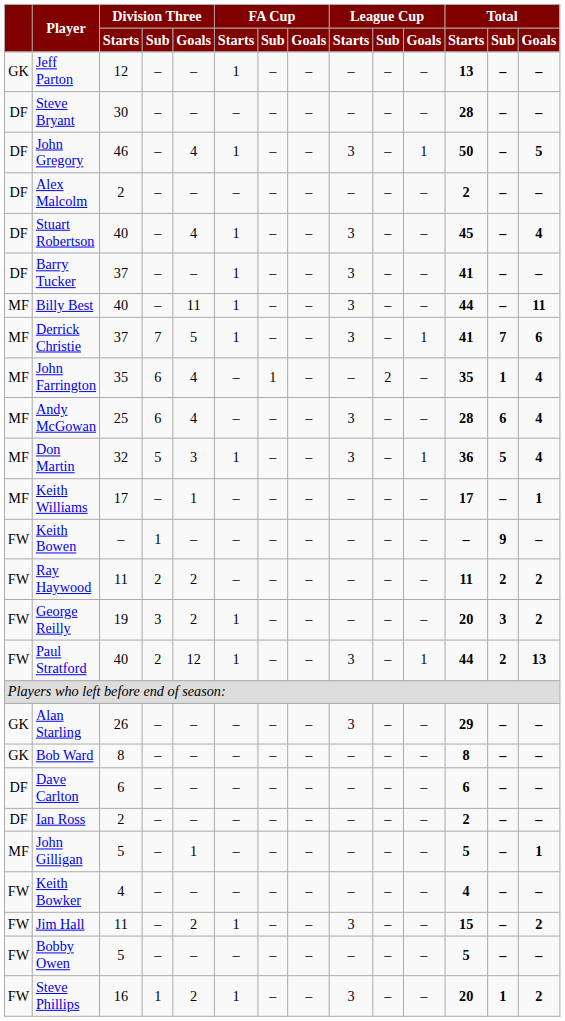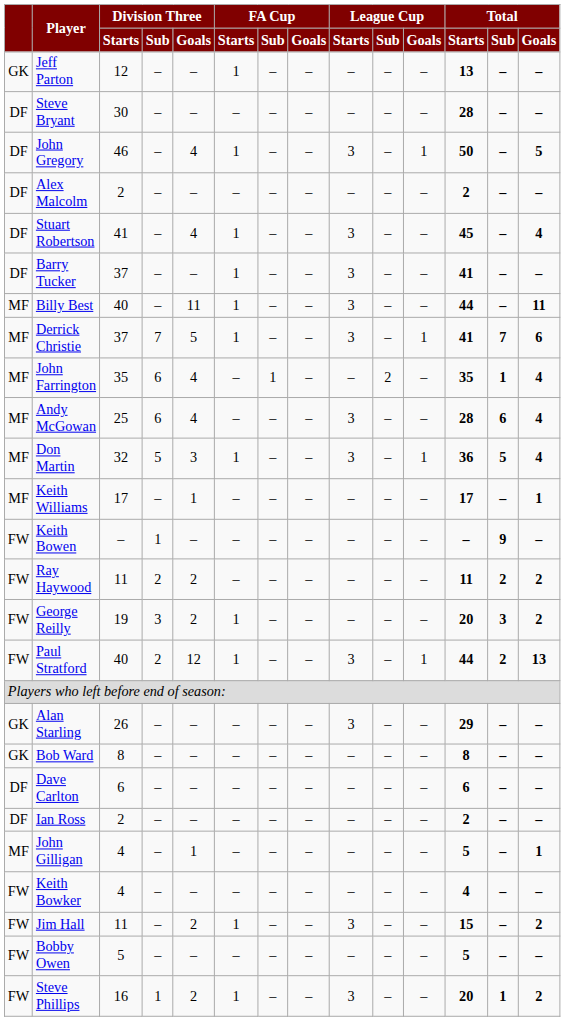 <table class="wikitable"  style="text-align:center; font-size:90%; width:60%;">
 <tr>
 <th rowspan="2" style="background:maroon; color:white;  width: 4%"></th>
 <th rowspan="2" style="background:maroon; color:white; ">Player</th>
 <th colspan="3" style="background:maroon; color:white; ">Division Three</th>
 <th colspan="3" style="background:maroon; color:white; ">FA Cup</th>
 <th colspan="3" style="background:maroon; color:white; ">League Cup</th>
 <th colspan="3" style="background:maroon; color:white; ">Total</th>
 </tr>
 <tr>
 <th style="background:maroon; color:white;  width: 4%;">Starts</th>
 <th style="background:maroon; color:white;  width: 4%;">Sub</th>
 <th style="background:maroon; color:white;  width: 4%;">Goals</th>
 <th style="background:maroon; color:white;  width: 4%;">Starts</th>
 <th style="background:maroon; color:white;  width: 4%;">Sub</th>
 <th style="background:maroon; color:white;  width: 4%;">Goals</th>
 <th style="background:maroon; color:white;  width: 4%;">Starts</th>
 <th style="background:maroon; color:white;  width: 4%;">Sub</th>
 <th style="background:maroon; color:white;  width: 4%;">Goals</th>
 <th style="background:maroon; color:white;  width: 4%;">Starts</th>
 <th style="background:maroon; color:white;  width: 4%;">Sub</th>
 <th style="background:maroon; color:white;  width: 4%;">Goals</th>
 </tr>
 <tr>
 <td>GK</td>
 <td style="text-align:left;"><a href='#'>Jeff Parton</a></td>
 <td>12</td>
 <td>–</td>
 <td>–</td>
 <td>1</td>
 <td>–</td>
 <td>–</td>
 <td>–</td>
 <td>–</td>
 <td>–</td>
 <td><strong>13</strong></td>
 <td><strong>–</strong></td>
 <td><strong>–</strong></td>
 </tr>
 <tr>
 <td>DF</td>
 <td style="text-align:left;"><a href='#'>Steve Bryant</a></td>
 <td>30</td>
 <td>–</td>
 <td>–</td>
 <td>–</td>
 <td>–</td>
 <td>–</td>
 <td>–</td>
 <td>–</td>
 <td>–</td>
 <td><strong>28</strong></td>
 <td><strong>–</strong></td>
 <td><strong>–</strong></td>
 </tr>
 <tr>
 <td>DF</td>
 <td style="text-align:left;"><a href='#'>John Gregory</a></td>
 <td>46</td>
 <td>–</td>
 <td>4</td>
 <td>1</td>
 <td>–</td>
 <td>–</td>
 <td>3</td>
 <td>–</td>
 <td>1</td>
 <td><strong>50</strong></td>
 <td><strong>–</strong></td>
 <td><strong>5</strong></td>
 </tr>
 <tr>
 <td>DF</td>
 <td style="text-align:left;"><a href='#'>Alex Malcolm</a></td>
 <td>2</td>
 <td>–</td>
 <td>–</td>
 <td>–</td>
 <td>–</td>
 <td>–</td>
 <td>–</td>
 <td>–</td>
 <td>–</td>
 <td><strong>2</strong></td>
 <td><strong>–</strong></td>
 <td><strong>–</strong></td>
 </tr>
 <tr>
 <td>DF</td>
 <td style="text-align:left;"><a href='#'>Stuart Robertson</a></td>
-<td>40</td>
+<td>41</td>
 <td>–</td>
 <td>4</td>
 <td>1</td>
 <td>–</td>
 <td>–</td>
 <td>3</td>
 <td>–</td>
 <td>–</td>
 <td><strong>45</strong></td>
 <td><strong>–</strong></td>
 <td><strong>4</strong></td>
 </tr>
 <tr>
 <td>DF</td>
 <td style="text-align:left;"><a href='#'>Barry Tucker</a></td>
 <td>37</td>
 <td>–</td>
 <td>–</td>
 <td>1</td>
 <td>–</td>
 <td>–</td>
 <td>3</td>
 <td>–</td>
 <td>–</td>
 <td><strong>41</strong></td>
 <td><strong>–</strong></td>
 <td><strong>–</strong></td>
 </tr>
 <tr>
 <td>MF</td>
 <td style="text-align:left;"><a href='#'>Billy Best</a></td>
 <td>40</td>
 <td>–</td>
 <td>11</td>
 <td>1</td>
 <td>–</td>
 <td>–</td>
 <td>3</td>
 <td>–</td>
 <td>–</td>
 <td><strong>44</strong></td>
 <td><strong>–</strong></td>
 <td><strong>11</strong></td>
 </tr>
 <tr>
 <td>MF</td>
 <td style="text-align:left;"><a href='#'>Derrick Christie</a></td>
 <td>37</td>
 <td>7</td>
 <td>5</td>
 <td>1</td>
 <td>–</td>
 <td>–</td>
 <td>3</td>
 <td>–</td>
 <td>1</td>
 <td><strong>41</strong></td>
 <td><strong>7</strong></td>
 <td><strong>6</strong></td>
 </tr>
 <tr>
 <td>MF</td>
 <td style="text-align:left;"><a href='#'>John Farrington</a></td>
 <td>35</td>
 <td>6</td>
 <td>4</td>
 <td>–</td>
 <td>1</td>
 <td>–</td>
 <td>–</td>
 <td>2</td>
 <td>–</td>
 <td><strong>35</strong></td>
 <td><strong>1</strong></td>
 <td><strong>4</strong></td>
 </tr>
 <tr>
 <td>MF</td>
 <td style="text-align:left;"><a href='#'>Andy McGowan</a></td>
 <td>25</td>
 <td>6</td>
 <td>4</td>
 <td>–</td>
 <td>–</td>
 <td>–</td>
 <td>3</td>
 <td>–</td>
 <td>–</td>
 <td><strong>28</strong></td>
 <td><strong>6</strong></td>
 <td><strong>4</strong></td>
 </tr>
 <tr>
 <td>MF</td>
 <td style="text-align:left;"><a href='#'>Don Martin</a></td>
 <td>32</td>
 <td>5</td>
 <td>3</td>
 <td>1</td>
 <td>–</td>
 <td>–</td>
 <td>3</td>
 <td>–</td>
 <td>1</td>
 <td><strong>36</strong></td>
 <td><strong>5</strong></td>
 <td><strong>4</strong></td>
 </tr>
 <tr>
 <td>MF</td>
 <td style="text-align:left;"><a href='#'>Keith Williams</a></td>
 <td>17</td>
 <td>–</td>
 <td>1</td>
 <td>–</td>
 <td>–</td>
 <td>–</td>
 <td>–</td>
 <td>–</td>
 <td>–</td>
 <td><strong>17</strong></td>
 <td><strong>–</strong></td>
 <td><strong>1</strong></td>
 </tr>
 <tr>
 <td>FW</td>
 <td style="text-align:left;"><a href='#'>Keith Bowen</a></td>
 <td>–</td>
 <td>1</td>
 <td>–</td>
 <td>–</td>
 <td>–</td>
 <td>–</td>
 <td>–</td>
 <td>–</td>
 <td>–</td>
 <td><strong>–</strong></td>
 <td><strong>9</strong></td>
 <td><strong>–</strong></td>
 </tr>
 <tr>
 <td>FW</td>
 <td style="text-align:left;"><a href='#'>Ray Haywood</a></td>
 <td>11</td>
 <td>2</td>
 <td>2</td>
 <td>–</td>
 <td>–</td>
 <td>–</td>
 <td>–</td>
 <td>–</td>
 <td>–</td>
 <td><strong>11</strong></td>
 <td><strong>2</strong></td>
 <td><strong>2</strong></td>
 </tr>
 <tr>
 <td>FW</td>
 <td style="text-align:left;"><a href='#'>George Reilly</a></td>
 <td>19</td>
 <td>3</td>
 <td>2</td>
 <td>1</td>
 <td>–</td>
 <td>–</td>
 <td>–</td>
 <td>–</td>
 <td>–</td>
 <td><strong>20</strong></td>
 <td><strong>3</strong></td>
 <td><strong>2</strong></td>
 </tr>
 <tr>
 <td>FW</td>
 <td style="text-align:left;"><a href='#'>Paul Stratford</a></td>
 <td>40</td>
 <td>2</td>
 <td>12</td>
 <td>1</td>
 <td>–</td>
 <td>–</td>
 <td>3</td>
 <td>–</td>
 <td>1</td>
 <td><strong>44</strong></td>
 <td><strong>2</strong></td>
 <td><strong>13</strong></td>
 </tr>
 <tr>
 <td colspan="20" style="background:#dcdcdc; text-align:left;"><em>Players who left before end of season:</em></td>
 </tr>
 <tr>
 <td>GK</td>
 <td style="text-align:left;"><a href='#'>Alan Starling</a></td>
 <td>26</td>
 <td>–</td>
 <td>–</td>
 <td>–</td>
 <td>–</td>
 <td>–</td>
 <td>3</td>
 <td>–</td>
 <td>–</td>
 <td><strong>29</strong></td>
 <td><strong>–</strong></td>
 <td><strong>–</strong></td>
 </tr>
 <tr>
 <td>GK</td>
 <td style="text-align:left;"><a href='#'>Bob Ward</a></td>
 <td>8</td>
 <td>–</td>
 <td>–</td>
 <td>–</td>
 <td>–</td>
 <td>–</td>
 <td>–</td>
 <td>–</td>
 <td>–</td>
 <td><strong>8</strong></td>
 <td><strong>–</strong></td>
 <td><strong>–</strong></td>
 </tr>
 <tr>
 <td>DF</td>
 <td style="text-align:left;"><a href='#'>Dave Carlton</a></td>
 <td>6</td>
 <td>–</td>
 <td>–</td>
 <td>–</td>
 <td>–</td>
 <td>–</td>
 <td>–</td>
 <td>–</td>
 <td>–</td>
 <td><strong>6</strong></td>
 <td><strong>–</strong></td>
 <td><strong>–</strong></td>
 </tr>
 <tr>
 <td>DF</td>
 <td style="text-align:left;"><a href='#'>Ian Ross</a></td>
 <td>2</td>
 <td>–</td>
 <td>–</td>
 <td>–</td>
 <td>–</td>
 <td>–</td>
 <td>–</td>
 <td>–</td>
 <td>–</td>
 <td><strong>2</strong></td>
 <td><strong>–</strong></td>
 <td><strong>–</strong></td>
 </tr>
 <tr>
 <td>MF</td>
 <td style="text-align:left;"><a href='#'>John Gilligan</a></td>
-<td>5</td>
+<td>4</td>
 <td>–</td>
 <td>1</td>
 <td>–</td>
 <td>–</td>
 <td>–</td>
 <td>–</td>
 <td>–</td>
 <td>–</td>
 <td><strong>5</strong></td>
 <td><strong>–</strong></td>
 <td><strong>1</strong></td>
 </tr>
 <tr>
 <td>FW</td>
 <td style="text-align:left;"><a href='#'>Keith Bowker</a></td>
 <td>4</td>
 <td>–</td>
 <td>–</td>
 <td>–</td>
 <td>–</td>
 <td>–</td>
 <td>–</td>
 <td>–</td>
 <td>–</td>
 <td><strong>4</strong></td>
 <td><strong>–</strong></td>
 <td><strong>–</strong></td>
 </tr>
 <tr>
 <td>FW</td>
 <td style="text-align:left;"><a href='#'>Jim Hall</a></td>
 <td>11</td>
 <td>–</td>
 <td>2</td>
 <td>1</td>
 <td>–</td>
 <td>–</td>
 <td>3</td>
 <td>–</td>
 <td>–</td>
 <td><strong>15</strong></td>
 <td><strong>–</strong></td>
 <td><strong>2</strong></td>
 </tr>
 <tr>
 <td>FW</td>
 <td style="text-align:left;"><a href='#'>Bobby Owen</a></td>
 <td>5</td>
 <td>–</td>
 <td>–</td>
 <td>–</td>
 <td>–</td>
 <td>–</td>
 <td>–</td>
 <td>–</td>
 <td>–</td>
 <td><strong>5</strong></td>
 <td><strong>–</strong></td>
 <td><strong>–</strong></td>
 </tr>
 <tr>
 <td>FW</td>
 <td style="text-align:left;"><a href='#'>Steve Phillips</a></td>
 <td>16</td>
 <td>1</td>
 <td>2</td>
 <td>1</td>
 <td>–</td>
 <td>–</td>
 <td>3</td>
 <td>–</td>
 <td>–</td>
 <td><strong>20</strong></td>
 <td><strong>1</strong></td>
 <td><strong>2</strong></td>
 </tr>
 </table>
